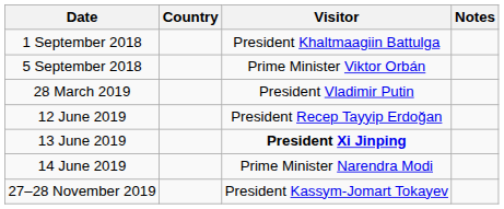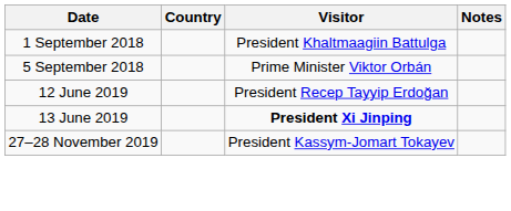 <table class="wikitable" style="text-align:center; line-height:20px;">
 <tr>
 <th>Date</th>
 <th>Country</th>
 <th>Visitor</th>
 <th>Notes</th>
 </tr>
 <tr>
 <td>1 September 2018</td>
 <td></td>
 <td>President <a href='#'>Khaltmaagiin Battulga</a></td>
 <td></td>
 </tr>
 <tr>
 <td>5 September 2018</td>
 <td></td>
 <td>Prime Minister <a href='#'>Viktor Orbán</a></td>
 <td></td>
 </tr>
 <tr>
-<td>28 March 2019</td>
-<td></td>
-<td>President <a href='#'>Vladimir Putin</a></td>
-<td></td>
-</tr>
-<tr>
 <td>12 June 2019</td>
 <td></td>
 <td>President <a href='#'>Recep Tayyip Erdoğan</a></td>
 <td></td>
 </tr>
 <tr>
 <td>13 June 2019</td>
 <td></td>
 <td><strong>President <a href='#'>Xi Jinping</a></strong></td>
 <td></td>
 </tr>
 <tr>
-<td>14 June 2019</td>
-<td></td>
-<td>Prime Minister <a href='#'>Narendra Modi</a></td>
-<td></td>
-</tr>
-<tr>
 <td>27–28 November 2019</td>
 <td></td>
 <td>President <a href='#'>Kassym-Jomart Tokayev</a></td>
 <td></td>
 </tr>
 </table>
